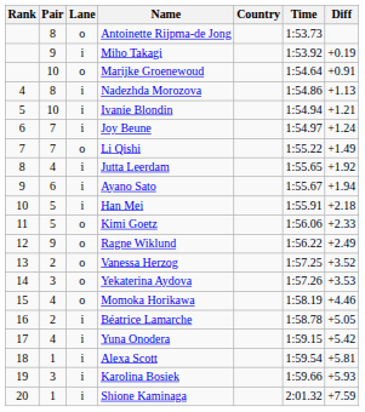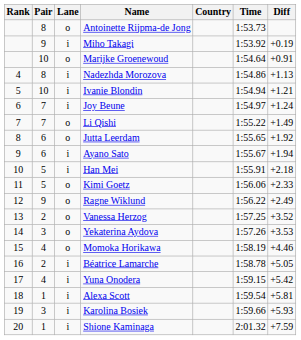 <table class="wikitable sortable" style="text-align:center">
 <tr>
 <th>Rank</th>
 <th>Pair</th>
 <th>Lane</th>
 <th>Name</th>
 <th>Country</th>
 <th>Time</th>
 <th>Diff</th>
 </tr>
 <tr>
 <td></td>
 <td>8</td>
 <td>o</td>
 <td align=left><a href='#'>Antoinette Rijpma-de Jong</a></td>
 <td align=left></td>
 <td>1:53.73</td>
 <td></td>
 </tr>
 <tr>
 <td></td>
 <td>9</td>
 <td>i</td>
 <td align=left><a href='#'>Miho Takagi</a></td>
 <td align=left></td>
 <td>1:53.92</td>
 <td>+0.19</td>
 </tr>
 <tr>
 <td></td>
 <td>10</td>
 <td>o</td>
 <td align=left><a href='#'>Marijke Groenewoud</a></td>
 <td align=left></td>
 <td>1:54.64</td>
 <td>+0.91</td>
 </tr>
 <tr>
 <td>4</td>
 <td>8</td>
 <td>i</td>
 <td align=left><a href='#'>Nadezhda Morozova</a></td>
 <td align=left></td>
 <td>1:54.86</td>
 <td>+1.13</td>
 </tr>
 <tr>
 <td>5</td>
 <td>10</td>
 <td>i</td>
 <td align=left><a href='#'>Ivanie Blondin</a></td>
 <td align=left></td>
 <td>1:54.94</td>
 <td>+1.21</td>
 </tr>
 <tr>
 <td>6</td>
 <td>7</td>
 <td>i</td>
 <td align=left><a href='#'>Joy Beune</a></td>
 <td align=left></td>
 <td>1:54.97</td>
 <td>+1.24</td>
 </tr>
 <tr>
 <td>7</td>
 <td>7</td>
 <td>o</td>
 <td align=left><a href='#'>Li Qishi</a></td>
 <td align=left></td>
 <td>1:55.22</td>
 <td>+1.49</td>
 </tr>
 <tr>
 <td>8</td>
-<td>4</td>
-<td>i</td>
+<td>6</td>
+<td>o</td>
 <td align=left><a href='#'>Jutta Leerdam</a></td>
 <td align=left></td>
 <td>1:55.65</td>
 <td>+1.92</td>
 </tr>
 <tr>
 <td>9</td>
 <td>6</td>
 <td>i</td>
 <td align=left><a href='#'>Ayano Sato</a></td>
 <td align=left></td>
 <td>1:55.67</td>
 <td>+1.94</td>
 </tr>
 <tr>
 <td>10</td>
 <td>5</td>
 <td>i</td>
 <td align=left><a href='#'>Han Mei</a></td>
 <td align=left></td>
 <td>1:55.91</td>
 <td>+2.18</td>
 </tr>
 <tr>
 <td>11</td>
 <td>5</td>
 <td>o</td>
 <td align=left><a href='#'>Kimi Goetz</a></td>
 <td align=left></td>
 <td>1:56.06</td>
 <td>+2.33</td>
 </tr>
 <tr>
 <td>12</td>
 <td>9</td>
 <td>o</td>
 <td align=left><a href='#'>Ragne Wiklund</a></td>
 <td align=left></td>
 <td>1:56.22</td>
 <td>+2.49</td>
 </tr>
 <tr>
 <td>13</td>
 <td>2</td>
 <td>o</td>
 <td align=left><a href='#'>Vanessa Herzog</a></td>
 <td align=left></td>
 <td>1:57.25</td>
 <td>+3.52</td>
 </tr>
 <tr>
 <td>14</td>
 <td>3</td>
 <td>o</td>
 <td align=left><a href='#'>Yekaterina Aydova</a></td>
 <td align=left></td>
 <td>1:57.26</td>
 <td>+3.53</td>
 </tr>
 <tr>
 <td>15</td>
 <td>4</td>
 <td>o</td>
 <td align=left><a href='#'>Momoka Horikawa</a></td>
 <td align=left></td>
 <td>1:58.19</td>
 <td>+4.46</td>
 </tr>
 <tr>
 <td>16</td>
 <td>2</td>
 <td>i</td>
 <td align=left><a href='#'>Béatrice Lamarche</a></td>
 <td align=left></td>
 <td>1:58.78</td>
 <td>+5.05</td>
 </tr>
 <tr>
 <td>17</td>
 <td>4</td>
 <td>i</td>
 <td align=left><a href='#'>Yuna Onodera</a></td>
 <td align=left></td>
 <td>1:59.15</td>
 <td>+5.42</td>
 </tr>
 <tr>
 <td>18</td>
 <td>1</td>
 <td>i</td>
 <td align=left><a href='#'>Alexa Scott</a></td>
 <td align=left></td>
 <td>1:59.54</td>
 <td>+5.81</td>
 </tr>
 <tr>
 <td>19</td>
 <td>3</td>
 <td>i</td>
 <td align=left><a href='#'>Karolina Bosiek</a></td>
 <td align=left></td>
 <td>1:59.66</td>
 <td>+5.93</td>
 </tr>
 <tr>
 <td>20</td>
 <td>1</td>
 <td>i</td>
 <td align=left><a href='#'>Shione Kaminaga</a></td>
 <td align=left></td>
 <td>2:01.32</td>
 <td>+7.59</td>
 </tr>
 </table>
